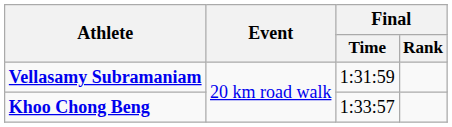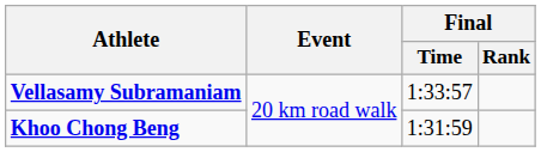 <table class="wikitable" style="font-size:90%">
 <tr>
 <th rowspan="2">Athlete</th>
 <th rowspan="2">Event</th>
 <th colspan="2">Final</th>
 </tr>
 <tr style="font-size:95%">
 <th>Time</th>
 <th>Rank</th>
 </tr>
 <tr align=center>
 <td align=left><strong><a href='#'>Vellasamy Subramaniam</a></strong></td>
 <td align=left rowspan=2><a href='#'>20 km road walk</a></td>
-<td>1:31:59</td>
+<td>1:33:57</td>
 <td></td>
 </tr>
 <tr align=center>
 <td align=left><strong><a href='#'>Khoo Chong Beng</a></strong></td>
-<td>1:33:57</td>
+<td>1:31:59</td>
 <td></td>
 </tr>
 </table>
